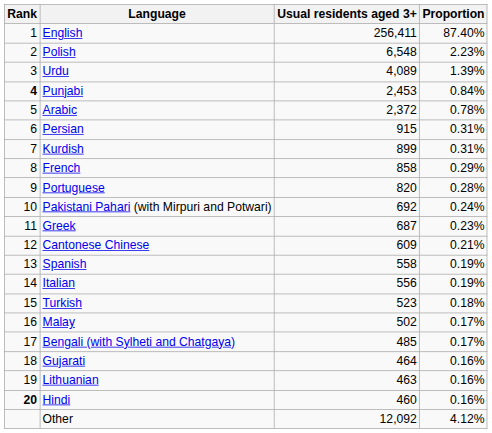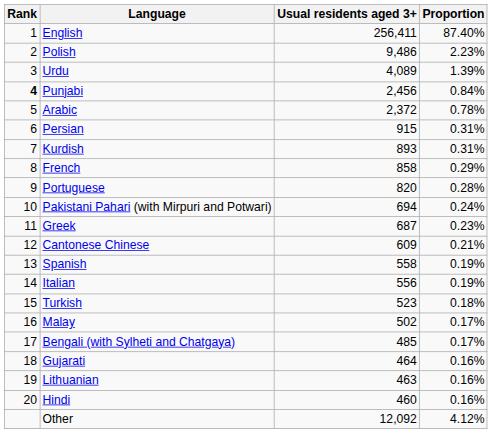 <table class="wikitable sortable" style="text-align:right">
 <tr>
 <th>Rank</th>
 <th>Language</th>
 <th>Usual residents aged 3+</th>
 <th>Proportion</th>
 </tr>
 <tr>
 <td>1</td>
 <td style="text-align:left"><a href='#'>English</a></td>
 <td>256,411</td>
 <td>87.40%</td>
 </tr>
 <tr>
 <td>2</td>
 <td style="text-align:left"><a href='#'>Polish</a></td>
-<td>6,548</td>
+<td>9,486</td>
 <td>2.23%</td>
 </tr>
 <tr>
 <td>3</td>
 <td style="text-align:left"><a href='#'>Urdu</a></td>
 <td>4,089</td>
 <td>1.39%</td>
 </tr>
 <tr>
 <td><strong>4</strong></td>
 <td style="text-align:left"><a href='#'>Punjabi</a></td>
-<td>2,453</td>
+<td>2,456</td>
 <td>0.84%</td>
 </tr>
 <tr>
 <td>5</td>
 <td style="text-align:left"><a href='#'>Arabic</a></td>
 <td>2,372</td>
 <td>0.78%</td>
 </tr>
 <tr>
 <td>6</td>
 <td style="text-align:left"><a href='#'>Persian</a></td>
 <td>915</td>
 <td>0.31%</td>
 </tr>
 <tr>
 <td>7</td>
 <td style="text-align:left"><a href='#'>Kurdish</a></td>
-<td>899</td>
+<td>893</td>
 <td>0.31%</td>
 </tr>
 <tr>
 <td>8</td>
 <td style="text-align:left"><a href='#'>French</a></td>
 <td>858</td>
 <td>0.29%</td>
 </tr>
 <tr>
 <td>9</td>
 <td style="text-align:left"><a href='#'>Portuguese</a></td>
 <td>820</td>
 <td>0.28%</td>
 </tr>
 <tr>
 <td>10</td>
 <td style="text-align:left"><a href='#'>Pakistani Pahari</a> (with Mirpuri and Potwari)</td>
-<td>692</td>
+<td>694</td>
 <td>0.24%</td>
 </tr>
 <tr>
 <td>11</td>
 <td style="text-align:left"><a href='#'>Greek</a></td>
 <td>687</td>
 <td>0.23%</td>
 </tr>
 <tr>
 <td>12</td>
 <td style="text-align:left"><a href='#'>Cantonese Chinese</a></td>
 <td>609</td>
 <td>0.21%</td>
 </tr>
 <tr>
 <td>13</td>
 <td style="text-align:left"><a href='#'>Spanish</a></td>
 <td>558</td>
 <td>0.19%</td>
 </tr>
 <tr>
 <td>14</td>
 <td style="text-align:left"><a href='#'>Italian</a></td>
 <td>556</td>
 <td>0.19%</td>
 </tr>
 <tr>
 <td>15</td>
 <td style="text-align:left"><a href='#'>Turkish</a></td>
 <td>523</td>
 <td>0.18%</td>
 </tr>
 <tr>
 <td>16</td>
 <td style="text-align:left"><a href='#'>Malay</a></td>
 <td>502</td>
 <td>0.17%</td>
 </tr>
 <tr>
 <td>17</td>
 <td style="text-align:left"><a href='#'>Bengali (with Sylheti and Chatgaya)</a></td>
 <td>485</td>
 <td>0.17%</td>
 </tr>
 <tr>
 <td>18</td>
 <td style="text-align:left"><a href='#'>Gujarati</a></td>
 <td>464</td>
 <td>0.16%</td>
 </tr>
 <tr>
 <td>19</td>
 <td style="text-align:left"><a href='#'>Lithuanian</a></td>
 <td>463</td>
 <td>0.16%</td>
 </tr>
 <tr>
-<td><strong>20</strong></td>
+<td>20</td>
 <td style="text-align:left"><a href='#'>Hindi</a></td>
 <td>460</td>
 <td>0.16%</td>
 </tr>
 <tr>
 <td></td>
 <td style="text-align:left">Other</td>
 <td>12,092</td>
 <td>4.12%</td>
 </tr>
 </table>
